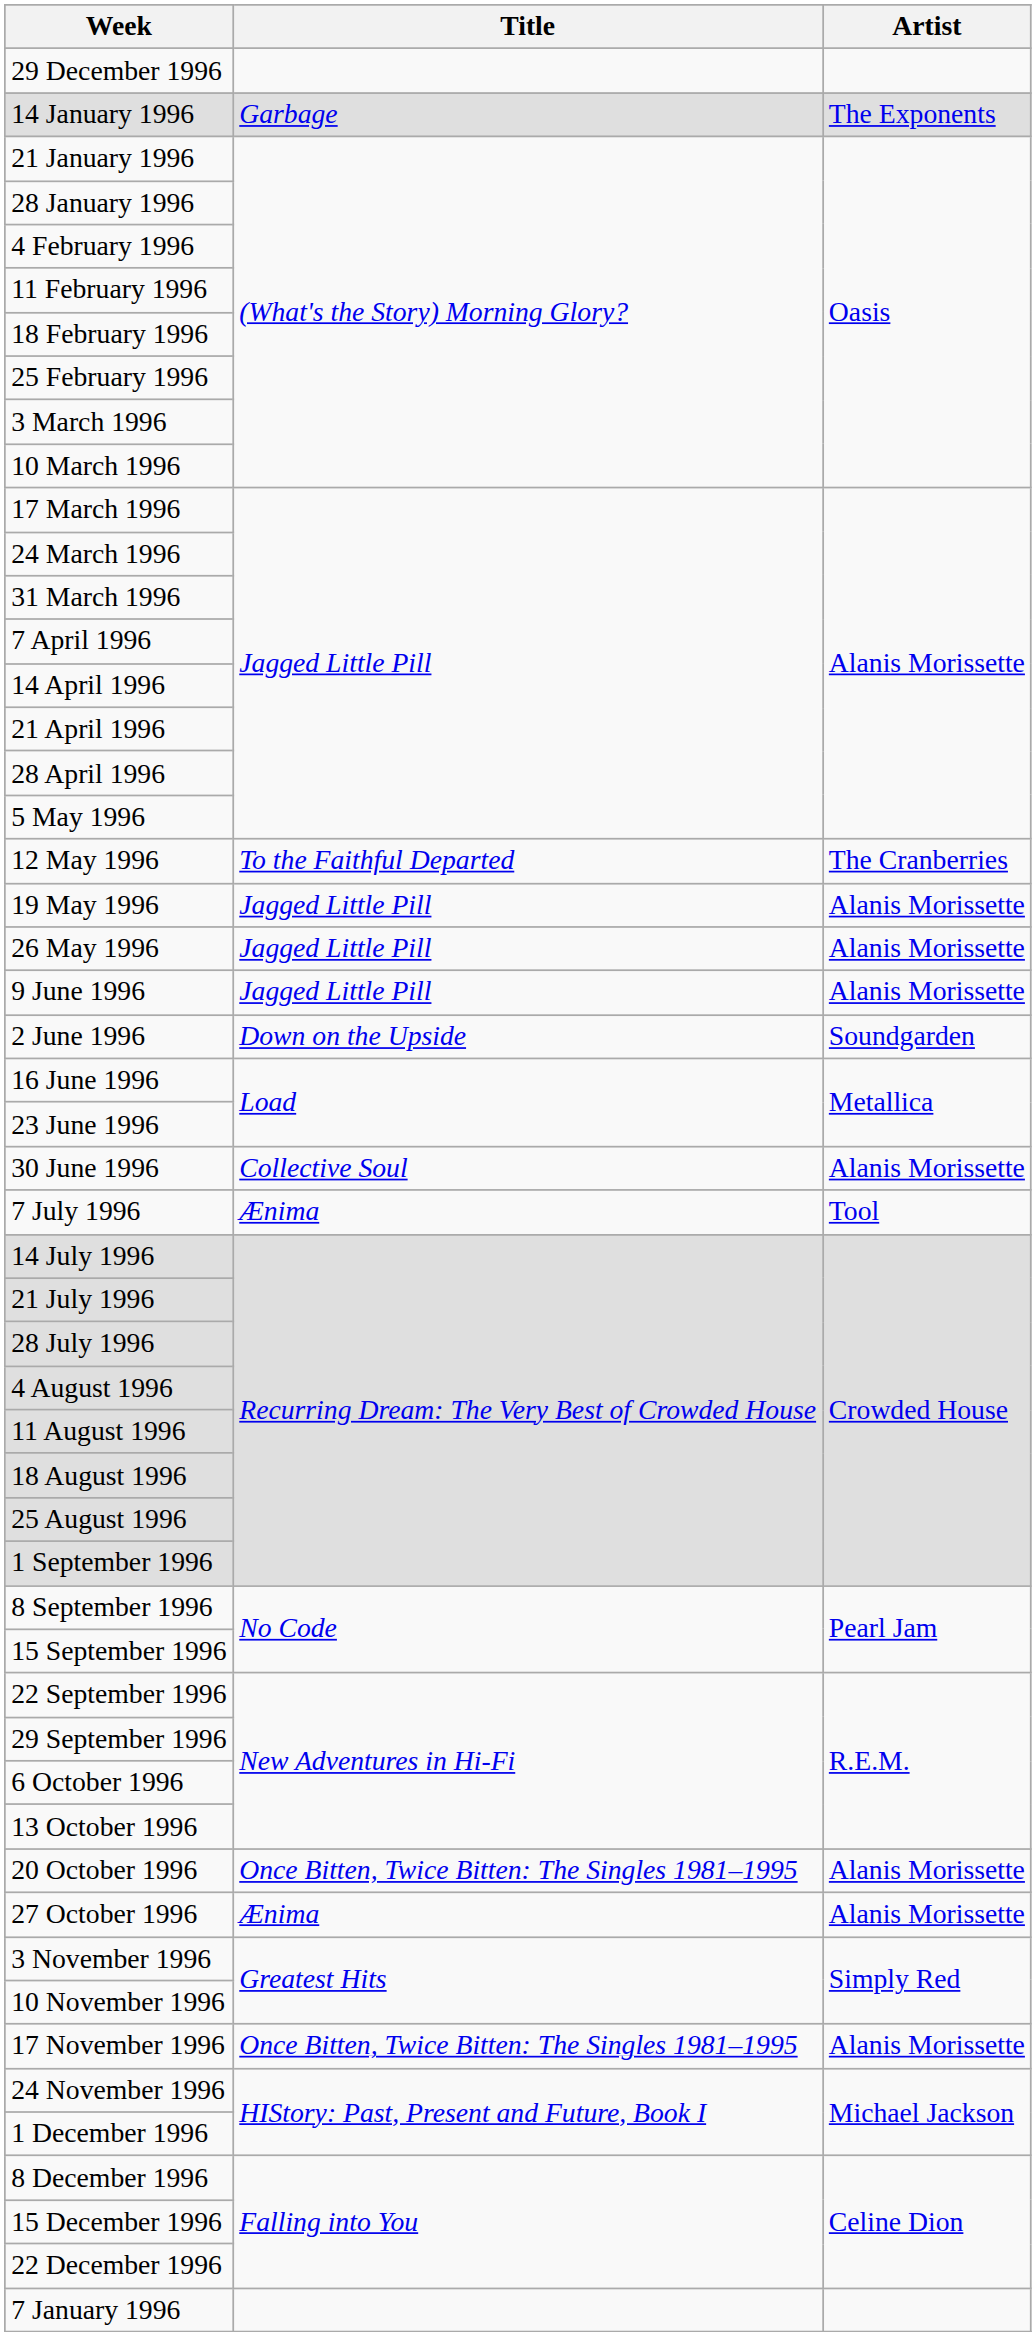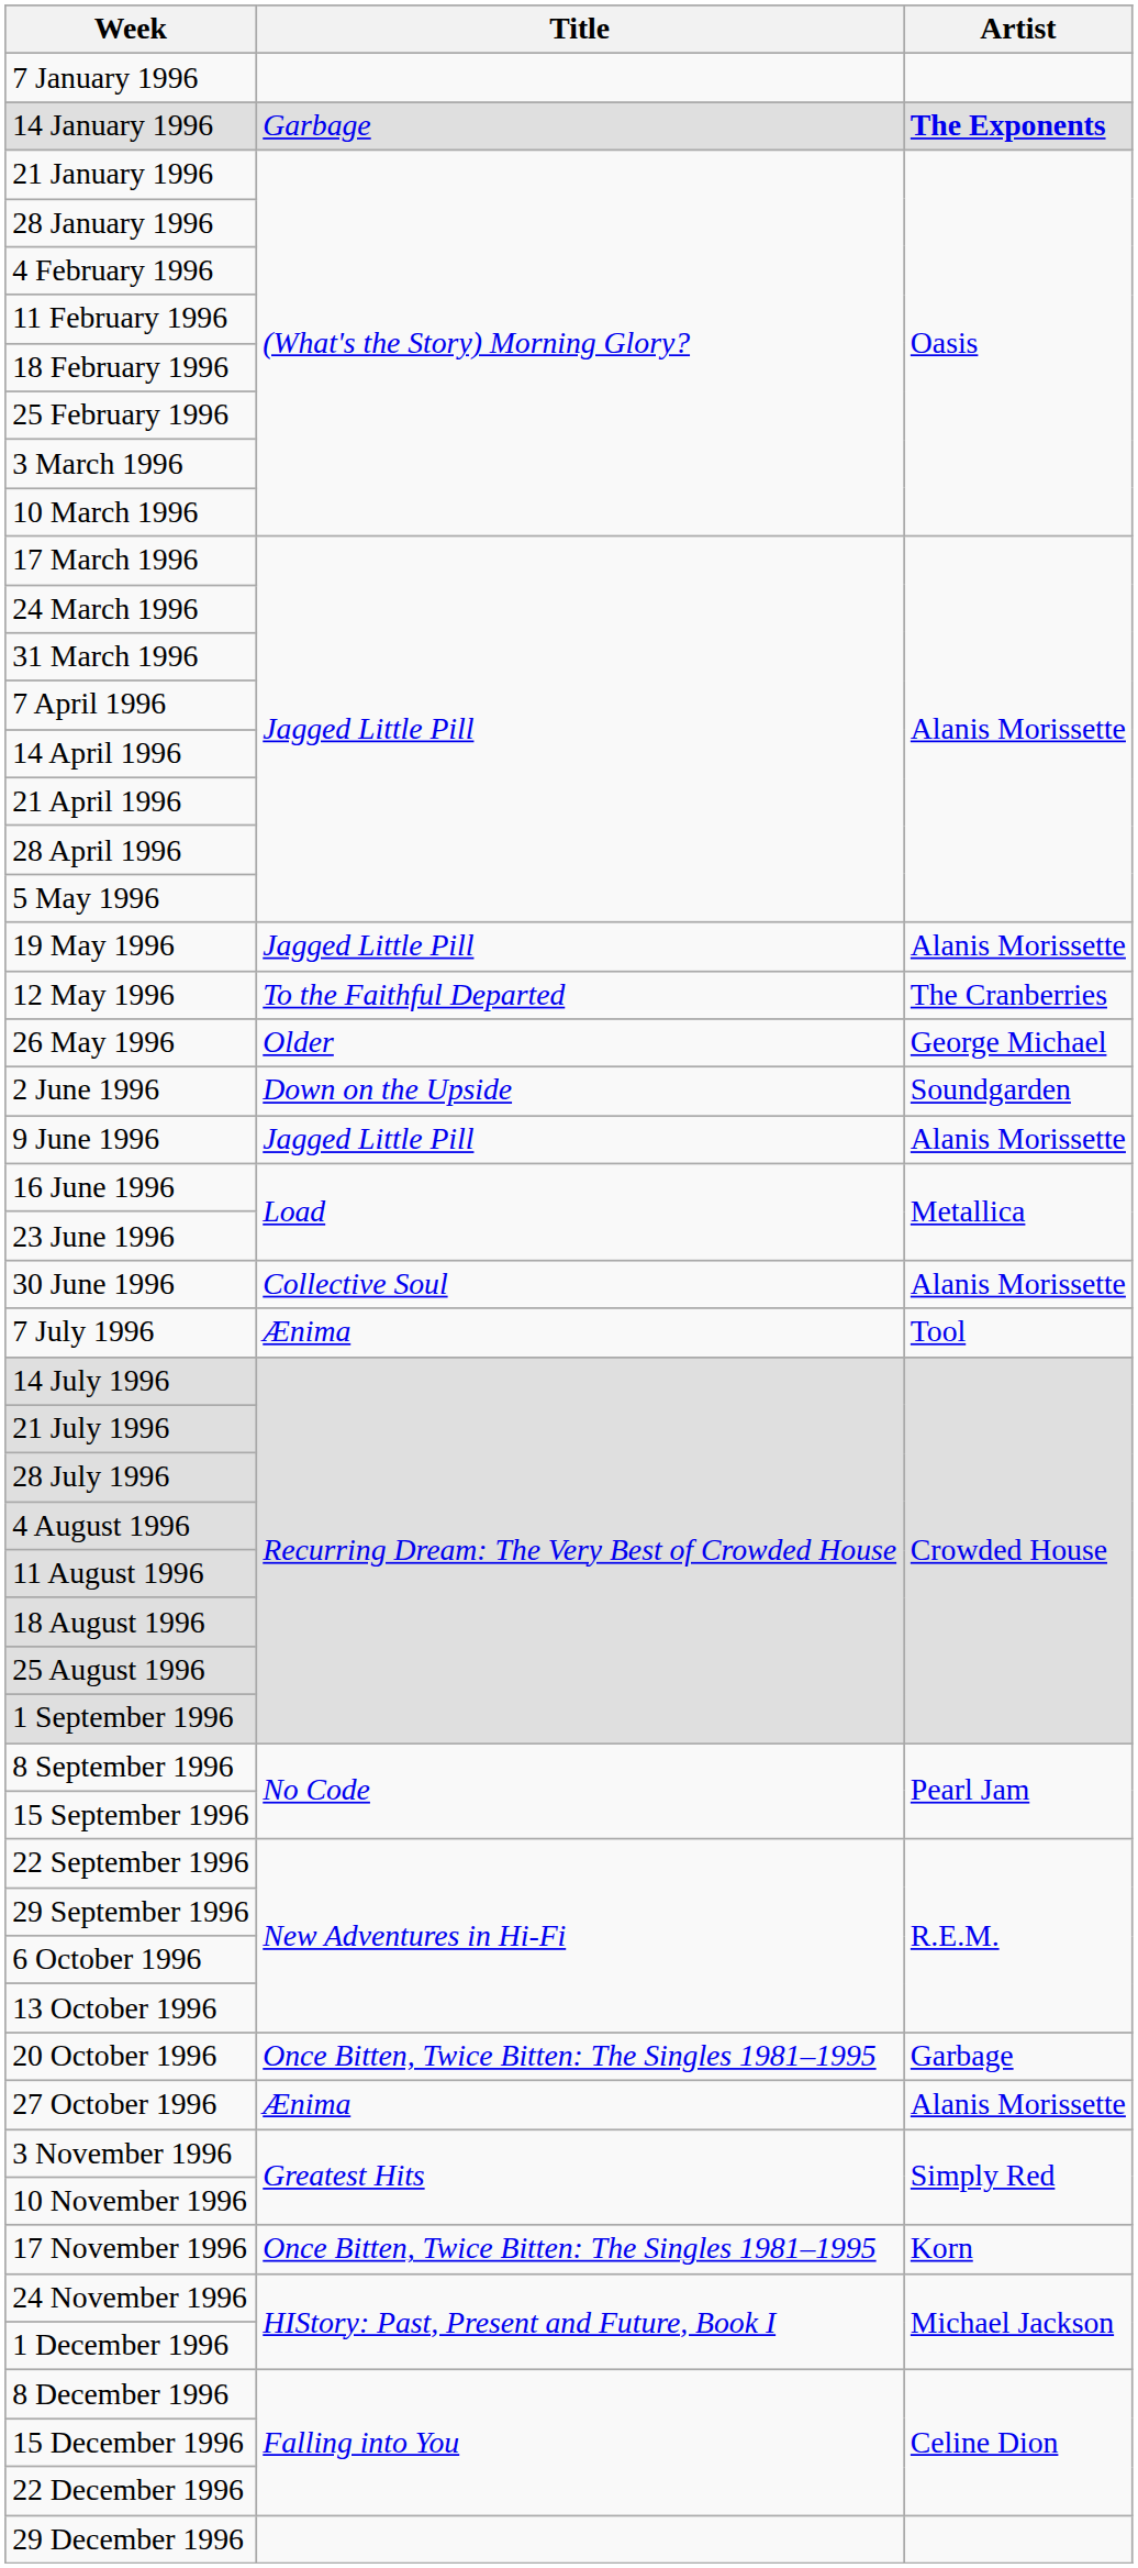 <table class="wikitable">
 <tr>
 <th>Week</th>
 <th>Title</th>
 <th>Artist</th>
 </tr>
 <tr>
-<td>29 December 1996</td>
+<td>7 January 1996</td>
 <td></td>
 <td></td>
 </tr>
 <tr bgcolor="#DFDFDF">
 <td>14 January 1996</td>
 <td rowspan="1"><em><a href='#'>Garbage</a></em></td>
-<td rowspan="1"><a href='#'>The Exponents</a></td>
+<td rowspan="1"><strong><a href='#'>The Exponents</a></strong></td>
 </tr>
 <tr>
 <td>21 January 1996</td>
 <td rowspan="8"><em><a href='#'>(What's the Story) Morning Glory?</a></em></td>
 <td rowspan="8"><a href='#'>Oasis</a></td>
 </tr>
 <tr>
 <td>28 January 1996</td>
 </tr>
 <tr>
 <td>4 February 1996</td>
 </tr>
 <tr>
 <td>11 February 1996</td>
 </tr>
 <tr>
 <td>18 February 1996</td>
 </tr>
 <tr>
 <td>25 February 1996</td>
 </tr>
 <tr>
 <td>3 March 1996</td>
 </tr>
 <tr>
 <td>10 March 1996</td>
 </tr>
 <tr>
 <td>17 March 1996</td>
 <td rowspan="8"><em><a href='#'>Jagged Little Pill</a></em></td>
 <td rowspan="8"><a href='#'>Alanis Morissette</a></td>
 </tr>
 <tr>
 <td>24 March 1996</td>
 </tr>
 <tr>
 <td>31 March 1996</td>
 </tr>
 <tr>
 <td>7 April 1996</td>
 </tr>
 <tr>
 <td>14 April 1996</td>
 </tr>
 <tr>
 <td>21 April 1996</td>
 </tr>
 <tr>
 <td>28 April 1996</td>
 </tr>
 <tr>
 <td>5 May 1996</td>
 </tr>
 <tr>
+<td>19 May 1996</td>
+<td rowspan="1"><em><a href='#'>Jagged Little Pill</a></em></td>
+<td rowspan="1"><a href='#'>Alanis Morissette</a></td>
+</tr>
+<tr>
 <td>12 May 1996</td>
 <td rowspan="1"><em><a href='#'>To the Faithful Departed</a></em></td>
 <td rowspan="1"><a href='#'>The Cranberries</a></td>
 </tr>
 <tr>
-<td>19 May 1996</td>
-<td rowspan="1"><em><a href='#'>Jagged Little Pill</a></em></td>
-<td rowspan="1"><a href='#'>Alanis Morissette</a></td>
+<td>26 May 1996</td>
+<td rowspan="1"><em><a href='#'>Older</a></em></td>
+<td rowspan="1"><a href='#'>George Michael</a></td>
 </tr>
 <tr>
-<td>26 May 1996</td>
-<td rowspan="1"><em><a href='#'>Jagged Little Pill</a></em></td>
-<td rowspan="1"><a href='#'>Alanis Morissette</a></td>
+<td>2 June 1996</td>
+<td rowspan="1"><em><a href='#'>Down on the Upside</a></em></td>
+<td rowspan="1"><a href='#'>Soundgarden</a></td>
 </tr>
 <tr>
 <td>9 June 1996</td>
 <td rowspan="1"><em><a href='#'>Jagged Little Pill</a></em></td>
 <td rowspan="1"><a href='#'>Alanis Morissette</a></td>
-</tr>
-<tr>
-<td>2 June 1996</td>
-<td rowspan="1"><em><a href='#'>Down on the Upside</a></em></td>
-<td rowspan="1"><a href='#'>Soundgarden</a></td>
 </tr>
 <tr>
 <td>16 June 1996</td>
 <td rowspan="2"><em><a href='#'>Load</a></em></td>
 <td rowspan="2"><a href='#'>Metallica</a></td>
 </tr>
 <tr>
 <td>23 June 1996</td>
 </tr>
 <tr>
 <td>30 June 1996</td>
 <td rowspan="1"><em><a href='#'>Collective Soul</a></em></td>
 <td rowspan="1"><a href='#'>Alanis Morissette</a></td>
 </tr>
 <tr>
 <td>7 July 1996</td>
 <td rowspan="1"><em><a href='#'>Ænima</a></em></td>
 <td rowspan="1"><a href='#'>Tool</a></td>
 </tr>
 <tr bgcolor="#DFDFDF">
 <td>14 July 1996</td>
 <td rowspan="8"><em><a href='#'>Recurring Dream: The Very Best of Crowded House</a></em></td>
 <td rowspan="8"><a href='#'>Crowded House</a></td>
 </tr>
 <tr bgcolor="#DFDFDF">
 <td>21 July 1996</td>
 </tr>
 <tr bgcolor="#DFDFDF">
 <td>28 July 1996</td>
 </tr>
 <tr bgcolor="#DFDFDF">
 <td>4 August 1996</td>
 </tr>
 <tr bgcolor="#DFDFDF">
 <td>11 August 1996</td>
 </tr>
 <tr bgcolor="#DFDFDF">
 <td>18 August 1996</td>
 </tr>
 <tr bgcolor="#DFDFDF">
 <td>25 August 1996</td>
 </tr>
 <tr bgcolor="#DFDFDF">
 <td>1 September 1996</td>
 </tr>
 <tr>
 <td>8 September 1996</td>
 <td rowspan="2"><em><a href='#'>No Code</a></em></td>
 <td rowspan="2"><a href='#'>Pearl Jam</a></td>
 </tr>
 <tr>
 <td>15 September 1996</td>
 </tr>
 <tr>
 <td>22 September 1996</td>
 <td rowspan="4"><em><a href='#'>New Adventures in Hi-Fi</a></em></td>
 <td rowspan="4"><a href='#'>R.E.M.</a></td>
 </tr>
 <tr>
 <td>29 September 1996</td>
 </tr>
 <tr>
 <td>6 October 1996</td>
 </tr>
 <tr>
 <td>13 October 1996</td>
 </tr>
 <tr>
 <td>20 October 1996</td>
 <td rowspan="1"><em><a href='#'>Once Bitten, Twice Bitten: The Singles 1981–1995</a></em></td>
-<td rowspan="1"><a href='#'>Alanis Morissette</a></td>
+<td rowspan="1"><a href='#'>Garbage</a></td>
 </tr>
 <tr>
 <td>27 October 1996</td>
 <td rowspan="1"><em><a href='#'>Ænima</a></em></td>
 <td rowspan="1"><a href='#'>Alanis Morissette</a></td>
 </tr>
 <tr>
 <td>3 November 1996</td>
 <td rowspan="2"><em><a href='#'>Greatest Hits</a></em></td>
 <td rowspan="2"><a href='#'>Simply Red</a></td>
 </tr>
 <tr>
 <td>10 November 1996</td>
 </tr>
 <tr>
 <td>17 November 1996</td>
 <td rowspan="1"><em><a href='#'>Once Bitten, Twice Bitten: The Singles 1981–1995</a></em></td>
-<td rowspan="1"><a href='#'>Alanis Morissette</a></td>
+<td rowspan="1"><a href='#'>Korn</a></td>
 </tr>
 <tr>
 <td>24 November 1996</td>
 <td rowspan="2"><em><a href='#'>HIStory: Past, Present and Future, Book I</a></em></td>
 <td rowspan="2"><a href='#'>Michael Jackson</a></td>
 </tr>
 <tr>
 <td>1 December 1996</td>
 </tr>
 <tr>
 <td>8 December 1996</td>
 <td rowspan="3"><em><a href='#'>Falling into You</a></em></td>
 <td rowspan="3"><a href='#'>Celine Dion</a></td>
 </tr>
 <tr>
 <td>15 December 1996</td>
 </tr>
 <tr>
 <td>22 December 1996</td>
 </tr>
 <tr>
-<td>7 January 1996</td>
+<td>29 December 1996</td>
 <td></td>
 <td></td>
 </tr>
 <tr bgcolor="#CCCCCC">
 </tr>
 </table>
